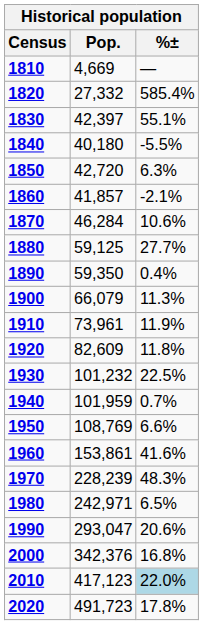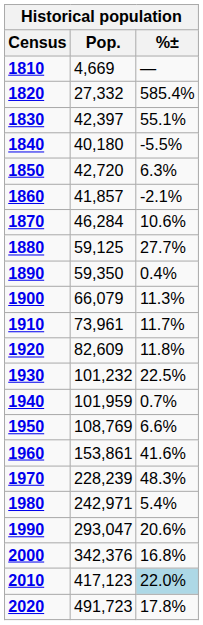 <table class="wikitable">
 <tr>
 <th colspan="3">Historical population</th>
 </tr>
 <tr>
 <th>Census</th>
 <th><abbr>Pop.</abbr></th>
 <th><abbr>%±</abbr></th>
 </tr>
 <tr>
 <td><strong><a href='#'>1810</a></strong></td>
 <td>4,669</td>
 <td>—</td>
 </tr>
 <tr>
 <td><strong><a href='#'>1820</a></strong></td>
 <td>27,332</td>
 <td>585.4%</td>
 </tr>
 <tr>
 <td><strong><a href='#'>1830</a></strong></td>
 <td>42,397</td>
 <td>55.1%</td>
 </tr>
 <tr>
 <td><strong><a href='#'>1840</a></strong></td>
 <td>40,180</td>
 <td>-5.5%</td>
 </tr>
 <tr>
 <td><strong><a href='#'>1850</a></strong></td>
 <td>42,720</td>
 <td>6.3%</td>
 </tr>
 <tr>
 <td><strong><a href='#'>1860</a></strong></td>
 <td>41,857</td>
 <td>-2.1%</td>
 </tr>
 <tr>
 <td><strong><a href='#'>1870</a></strong></td>
 <td>46,284</td>
 <td>10.6%</td>
 </tr>
 <tr>
 <td><strong><a href='#'>1880</a></strong></td>
 <td>59,125</td>
 <td>27.7%</td>
 </tr>
 <tr>
 <td><strong><a href='#'>1890</a></strong></td>
 <td>59,350</td>
 <td>0.4%</td>
 </tr>
 <tr>
 <td><strong><a href='#'>1900</a></strong></td>
 <td>66,079</td>
 <td>11.3%</td>
 </tr>
 <tr>
 <td><strong><a href='#'>1910</a></strong></td>
 <td>73,961</td>
-<td>11.9%</td>
+<td>11.7%</td>
 </tr>
 <tr>
 <td><strong><a href='#'>1920</a></strong></td>
 <td>82,609</td>
 <td>11.8%</td>
 </tr>
 <tr>
 <td><strong><a href='#'>1930</a></strong></td>
 <td>101,232</td>
 <td>22.5%</td>
 </tr>
 <tr>
 <td><strong><a href='#'>1940</a></strong></td>
 <td>101,959</td>
 <td>0.7%</td>
 </tr>
 <tr>
 <td><strong><a href='#'>1950</a></strong></td>
 <td>108,769</td>
 <td>6.6%</td>
 </tr>
 <tr>
 <td><strong><a href='#'>1960</a></strong></td>
 <td>153,861</td>
 <td>41.6%</td>
 </tr>
 <tr>
 <td><strong><a href='#'>1970</a></strong></td>
 <td>228,239</td>
 <td>48.3%</td>
 </tr>
 <tr>
 <td><strong><a href='#'>1980</a></strong></td>
 <td>242,971</td>
-<td>6.5%</td>
+<td>5.4%</td>
 </tr>
 <tr>
 <td><strong><a href='#'>1990</a></strong></td>
 <td>293,047</td>
 <td>20.6%</td>
 </tr>
 <tr>
 <td><strong><a href='#'>2000</a></strong></td>
 <td>342,376</td>
 <td>16.8%</td>
 </tr>
 <tr>
 <td><strong><a href='#'>2010</a></strong></td>
 <td>417,123</td>
 <td style="background: lightblue;">22.0%</td>
 </tr>
 <tr>
 <td><a href='#'><strong>2020</strong></a></td>
 <td>491,723</td>
 <td>17.8%</td>
 </tr>
 </table>
